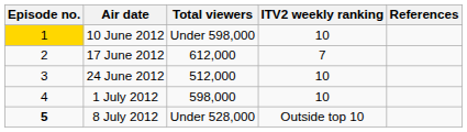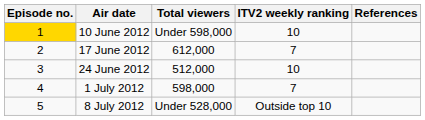 <table class="wikitable" style="text-align:center;">
 <tr>
 <th>Episode no.</th>
 <th>Air date</th>
 <th>Total viewers</th>
 <th>ITV2 weekly ranking</th>
 <th>References</th>
 </tr>
 <tr>
 <td style="background: gold;">1</td>
 <td>10 June 2012</td>
 <td>Under 598,000</td>
 <td>10</td>
 <td></td>
 </tr>
 <tr>
 <td>2</td>
 <td>17 June 2012</td>
 <td>612,000</td>
 <td>7</td>
 <td></td>
 </tr>
 <tr>
 <td>3</td>
 <td>24 June 2012</td>
 <td>512,000</td>
 <td>10</td>
 <td></td>
 </tr>
 <tr>
 <td>4</td>
 <td>1 July 2012</td>
 <td>598,000</td>
-<td>10</td>
+<td>7</td>
 <td></td>
 </tr>
 <tr>
-<td><strong>5</strong></td>
+<td>5</td>
 <td>8 July 2012</td>
 <td>Under 528,000</td>
 <td>Outside top 10</td>
 <td></td>
 </tr>
 </table>
